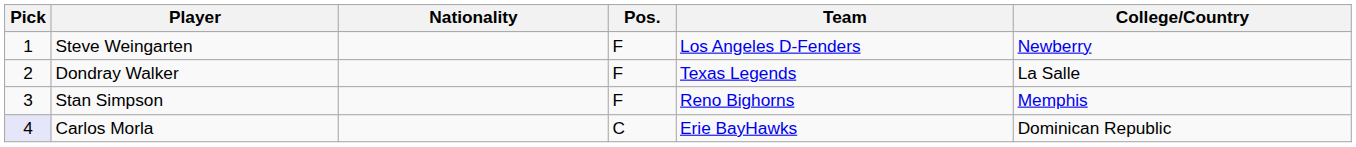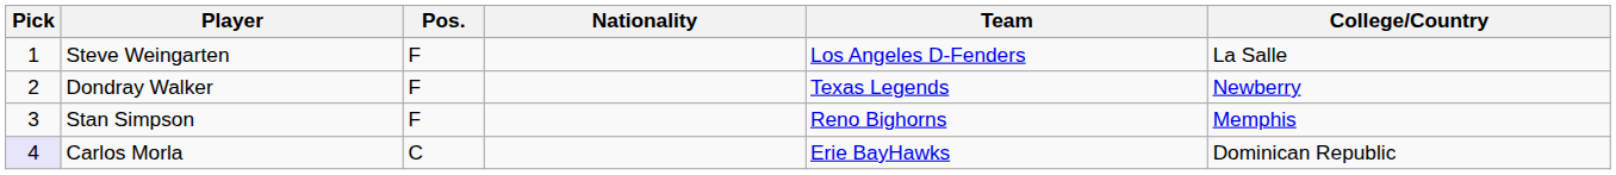 <table class="wikitable sortable">
 <tr>
 <th width="1%">Pick</th>
 <th width="17%">Player</th>
+<th width="4%">Pos.</th>
 <th width="16%">Nationality</th>
-<th width="4%">Pos.</th>
 <th width="20%" class="unsortable">Team</th>
 <th width="20%">College/Country</th>
 </tr>
 <tr>
 <td align=center>1</td>
 <td>Steve Weingarten</td>
+<td>F</td>
 <td></td>
-<td>F</td>
 <td><a href='#'>Los Angeles D-Fenders</a></td>
-<td><a href='#'>Newberry</a></td>
+<td>La Salle</td>
 </tr>
 <tr>
 <td align=center>2</td>
 <td>Dondray Walker</td>
+<td>F</td>
 <td></td>
-<td>F</td>
 <td><a href='#'>Texas Legends</a></td>
-<td>La Salle</td>
+<td><a href='#'>Newberry</a></td>
 </tr>
 <tr>
 <td align=center>3</td>
 <td>Stan Simpson</td>
+<td>F</td>
 <td></td>
-<td>F</td>
 <td><a href='#'>Reno Bighorns</a></td>
 <td><a href='#'>Memphis</a></td>
 </tr>
 <tr>
 <td align=center style="background: lavender;">4</td>
 <td>Carlos Morla</td>
+<td>C</td>
 <td></td>
-<td>C</td>
 <td><a href='#'>Erie BayHawks</a></td>
 <td>Dominican Republic</td>
 </tr>
 </table>
